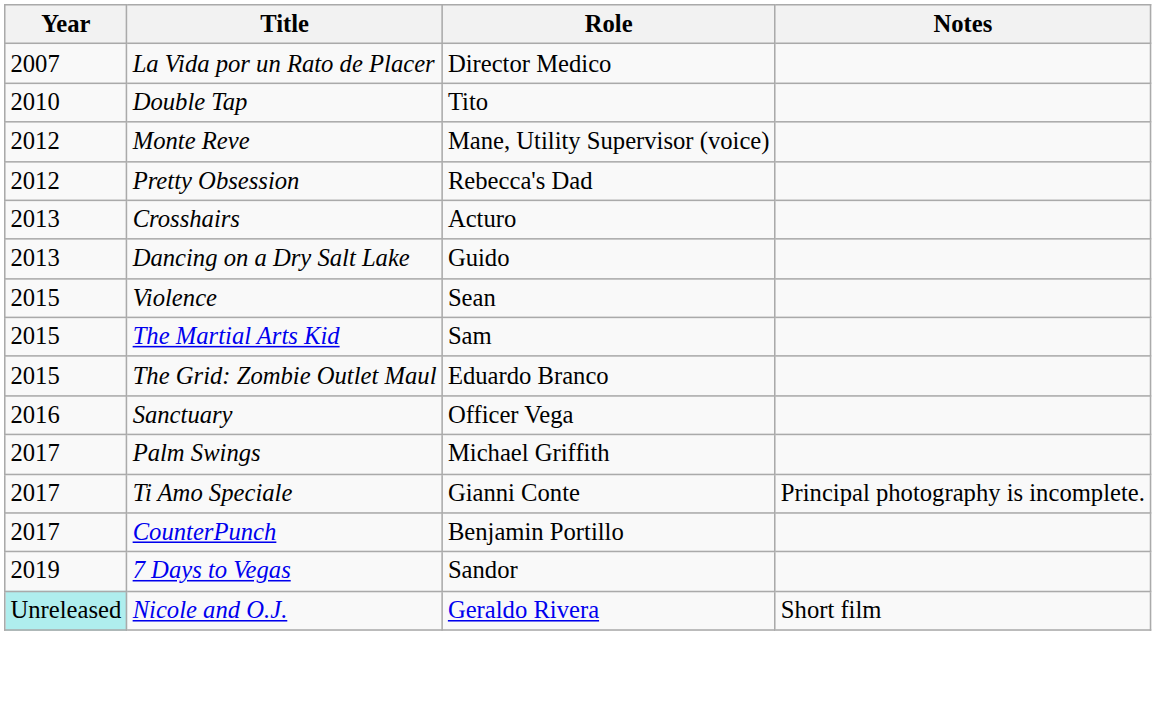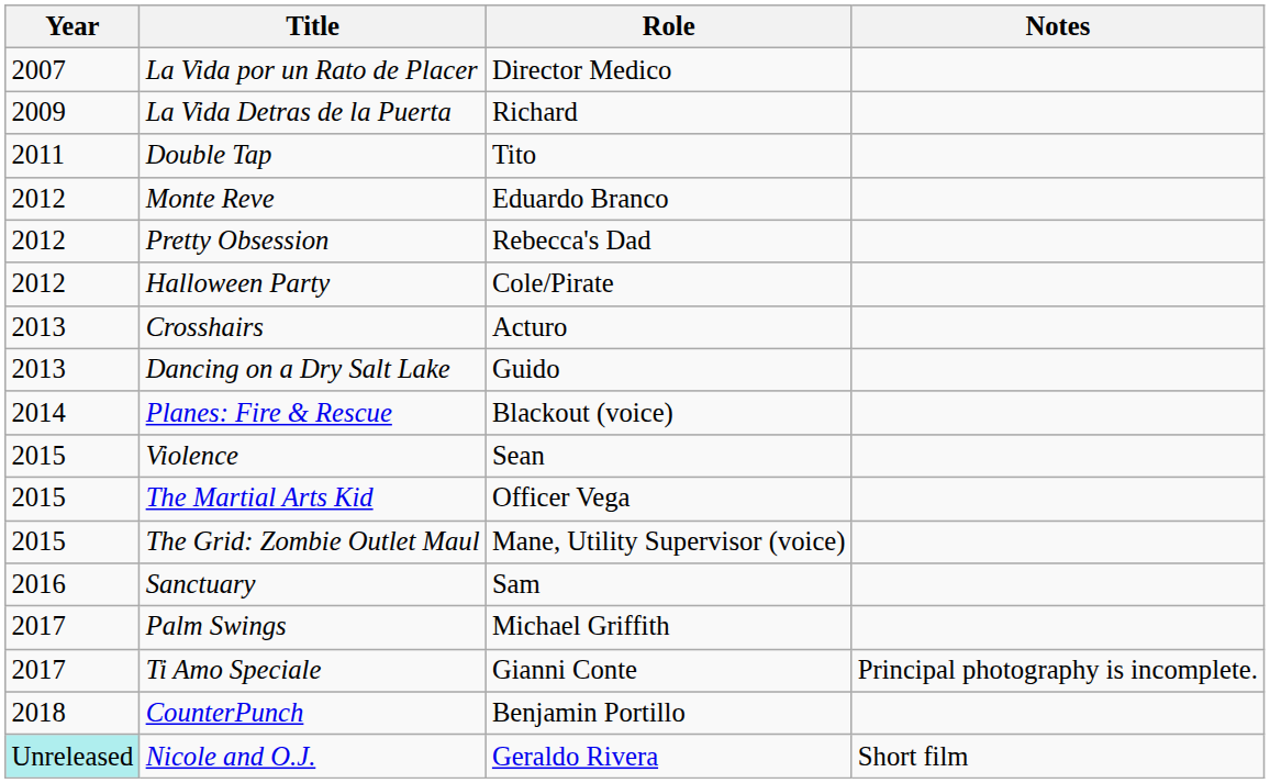 <table class="wikitable sortable">
 <tr>
 <th>Year</th>
 <th>Title</th>
 <th>Role</th>
 <th>Notes</th>
 </tr>
 <tr>
 <td>2007</td>
 <td><em>La Vida por un Rato de Placer</em></td>
 <td>Director Medico</td>
 <td></td>
 </tr>
 <tr>
-<td>2010</td>
+<td>2009</td>
+<td><em>La Vida Detras de la Puerta</em></td>
+<td>Richard</td>
+<td></td>
+</tr>
+<tr>
+<td>2011</td>
 <td><em>Double Tap</em></td>
 <td>Tito</td>
 <td></td>
 </tr>
 <tr>
 <td>2012</td>
 <td><em>Monte Reve</em></td>
-<td>Mane, Utility Supervisor (voice)</td>
+<td>Eduardo Branco</td>
 <td></td>
 </tr>
 <tr>
 <td>2012</td>
 <td><em>Pretty Obsession</em></td>
 <td>Rebecca's Dad</td>
+<td></td>
+</tr>
+<tr>
+<td>2012</td>
+<td><em>Halloween Party</em></td>
+<td>Cole/Pirate</td>
 <td></td>
 </tr>
 <tr>
 <td>2013</td>
 <td><em>Crosshairs</em></td>
 <td>Acturo</td>
 <td></td>
 </tr>
 <tr>
 <td>2013</td>
 <td><em>Dancing on a Dry Salt Lake</em></td>
 <td>Guido</td>
 <td></td>
 </tr>
 <tr>
+<td>2014</td>
+<td><em><a href='#'>Planes: Fire & Rescue</a></em></td>
+<td>Blackout (voice)</td>
+<td></td>
+</tr>
+<tr>
 <td>2015</td>
 <td><em>Violence</em></td>
 <td>Sean</td>
 <td></td>
 </tr>
 <tr>
 <td>2015</td>
 <td><em><a href='#'>The Martial Arts Kid</a></em></td>
-<td>Sam</td>
+<td>Officer Vega</td>
 <td></td>
 </tr>
 <tr>
 <td>2015</td>
 <td><em>The Grid: Zombie Outlet Maul</em></td>
-<td>Eduardo Branco</td>
+<td>Mane, Utility Supervisor (voice)</td>
 <td></td>
 </tr>
 <tr>
 <td>2016</td>
 <td><em>Sanctuary</em></td>
-<td>Officer Vega</td>
+<td>Sam</td>
 <td></td>
 </tr>
 <tr>
 <td>2017</td>
 <td><em>Palm Swings</em></td>
 <td>Michael Griffith</td>
 <td></td>
 </tr>
 <tr>
 <td>2017</td>
 <td><em>Ti Amo Speciale</em></td>
 <td>Gianni Conte</td>
 <td>Principal photography is incomplete.</td>
 </tr>
 <tr>
-<td>2017</td>
+<td>2018</td>
 <td><em><a href='#'>CounterPunch</a></em></td>
 <td>Benjamin Portillo</td>
-<td></td>
-</tr>
-<tr>
-<td>2019</td>
-<td><em><a href='#'>7 Days to Vegas</a></em></td>
-<td>Sandor</td>
 <td></td>
 </tr>
 <tr>
 <td style="background: paleturquoise;">Unreleased</td>
 <td><em><a href='#'>Nicole and O.J.</a></em></td>
 <td><a href='#'>Geraldo Rivera</a></td>
 <td>Short film</td>
 </tr>
 </table>
